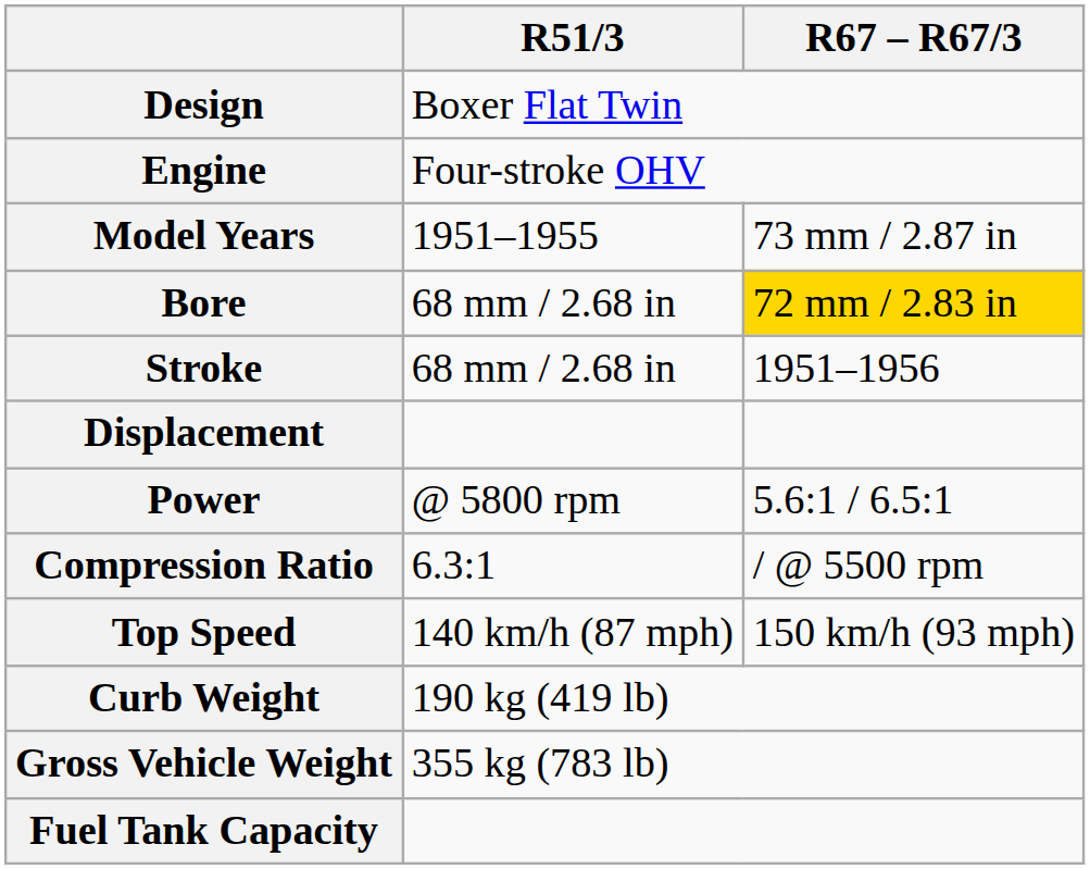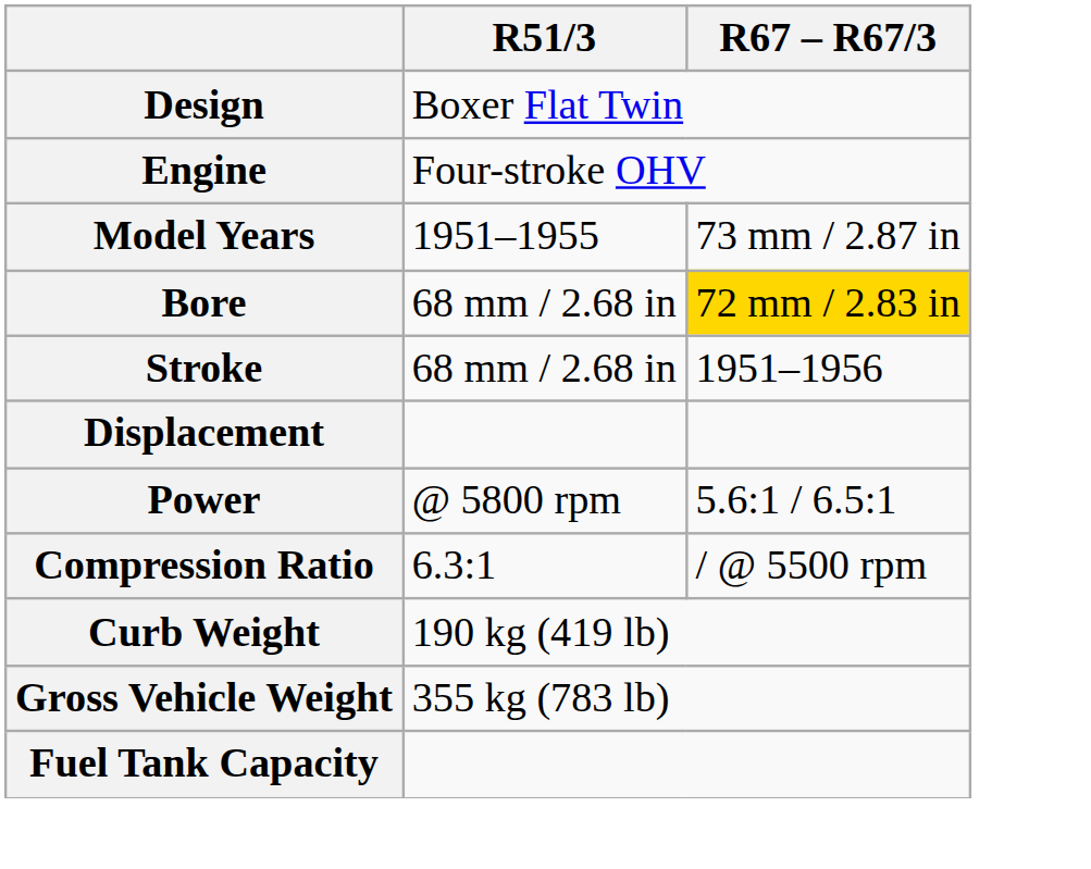 <table class="wikitable">
 <tr>
 <th></th>
 <th>R51/3</th>
 <th>R67 – R67/3</th>
 </tr>
 <tr>
 <th>Design</th>
 <td colspan="2">Boxer <a href='#'>Flat Twin</a></td>
 </tr>
 <tr>
 <th>Engine</th>
 <td colspan="2">Four-stroke <a href='#'>OHV</a></td>
 </tr>
 <tr>
 <th>Model Years</th>
 <td>1951–1955</td>
 <td>73 mm / 2.87 in</td>
 </tr>
 <tr>
 <th>Bore</th>
 <td>68 mm / 2.68 in</td>
 <td style="background: gold;">72 mm / 2.83 in</td>
 </tr>
 <tr>
 <th>Stroke</th>
 <td>68 mm / 2.68 in</td>
 <td>1951–1956</td>
 </tr>
 <tr>
 <th>Displacement</th>
 <td></td>
 <td></td>
 </tr>
 <tr>
 <th>Power</th>
 <td> @ 5800 rpm</td>
 <td>5.6:1 / 6.5:1</td>
 </tr>
 <tr>
 <th>Compression Ratio</th>
 <td>6.3:1</td>
 <td> /  @ 5500 rpm</td>
 </tr>
 <tr>
-<th>Top Speed</th>
-<td>140 km/h (87 mph)</td>
-<td>150 km/h (93 mph)</td>
-</tr>
-<tr>
 <th>Curb Weight</th>
 <td colspan="2">190 kg (419 lb)</td>
 </tr>
 <tr>
 <th>Gross Vehicle Weight</th>
 <td colspan="2">355 kg (783 lb)</td>
 </tr>
 <tr>
 <th>Fuel Tank Capacity</th>
 <td colspan="2"></td>
 </tr>
 </table>
